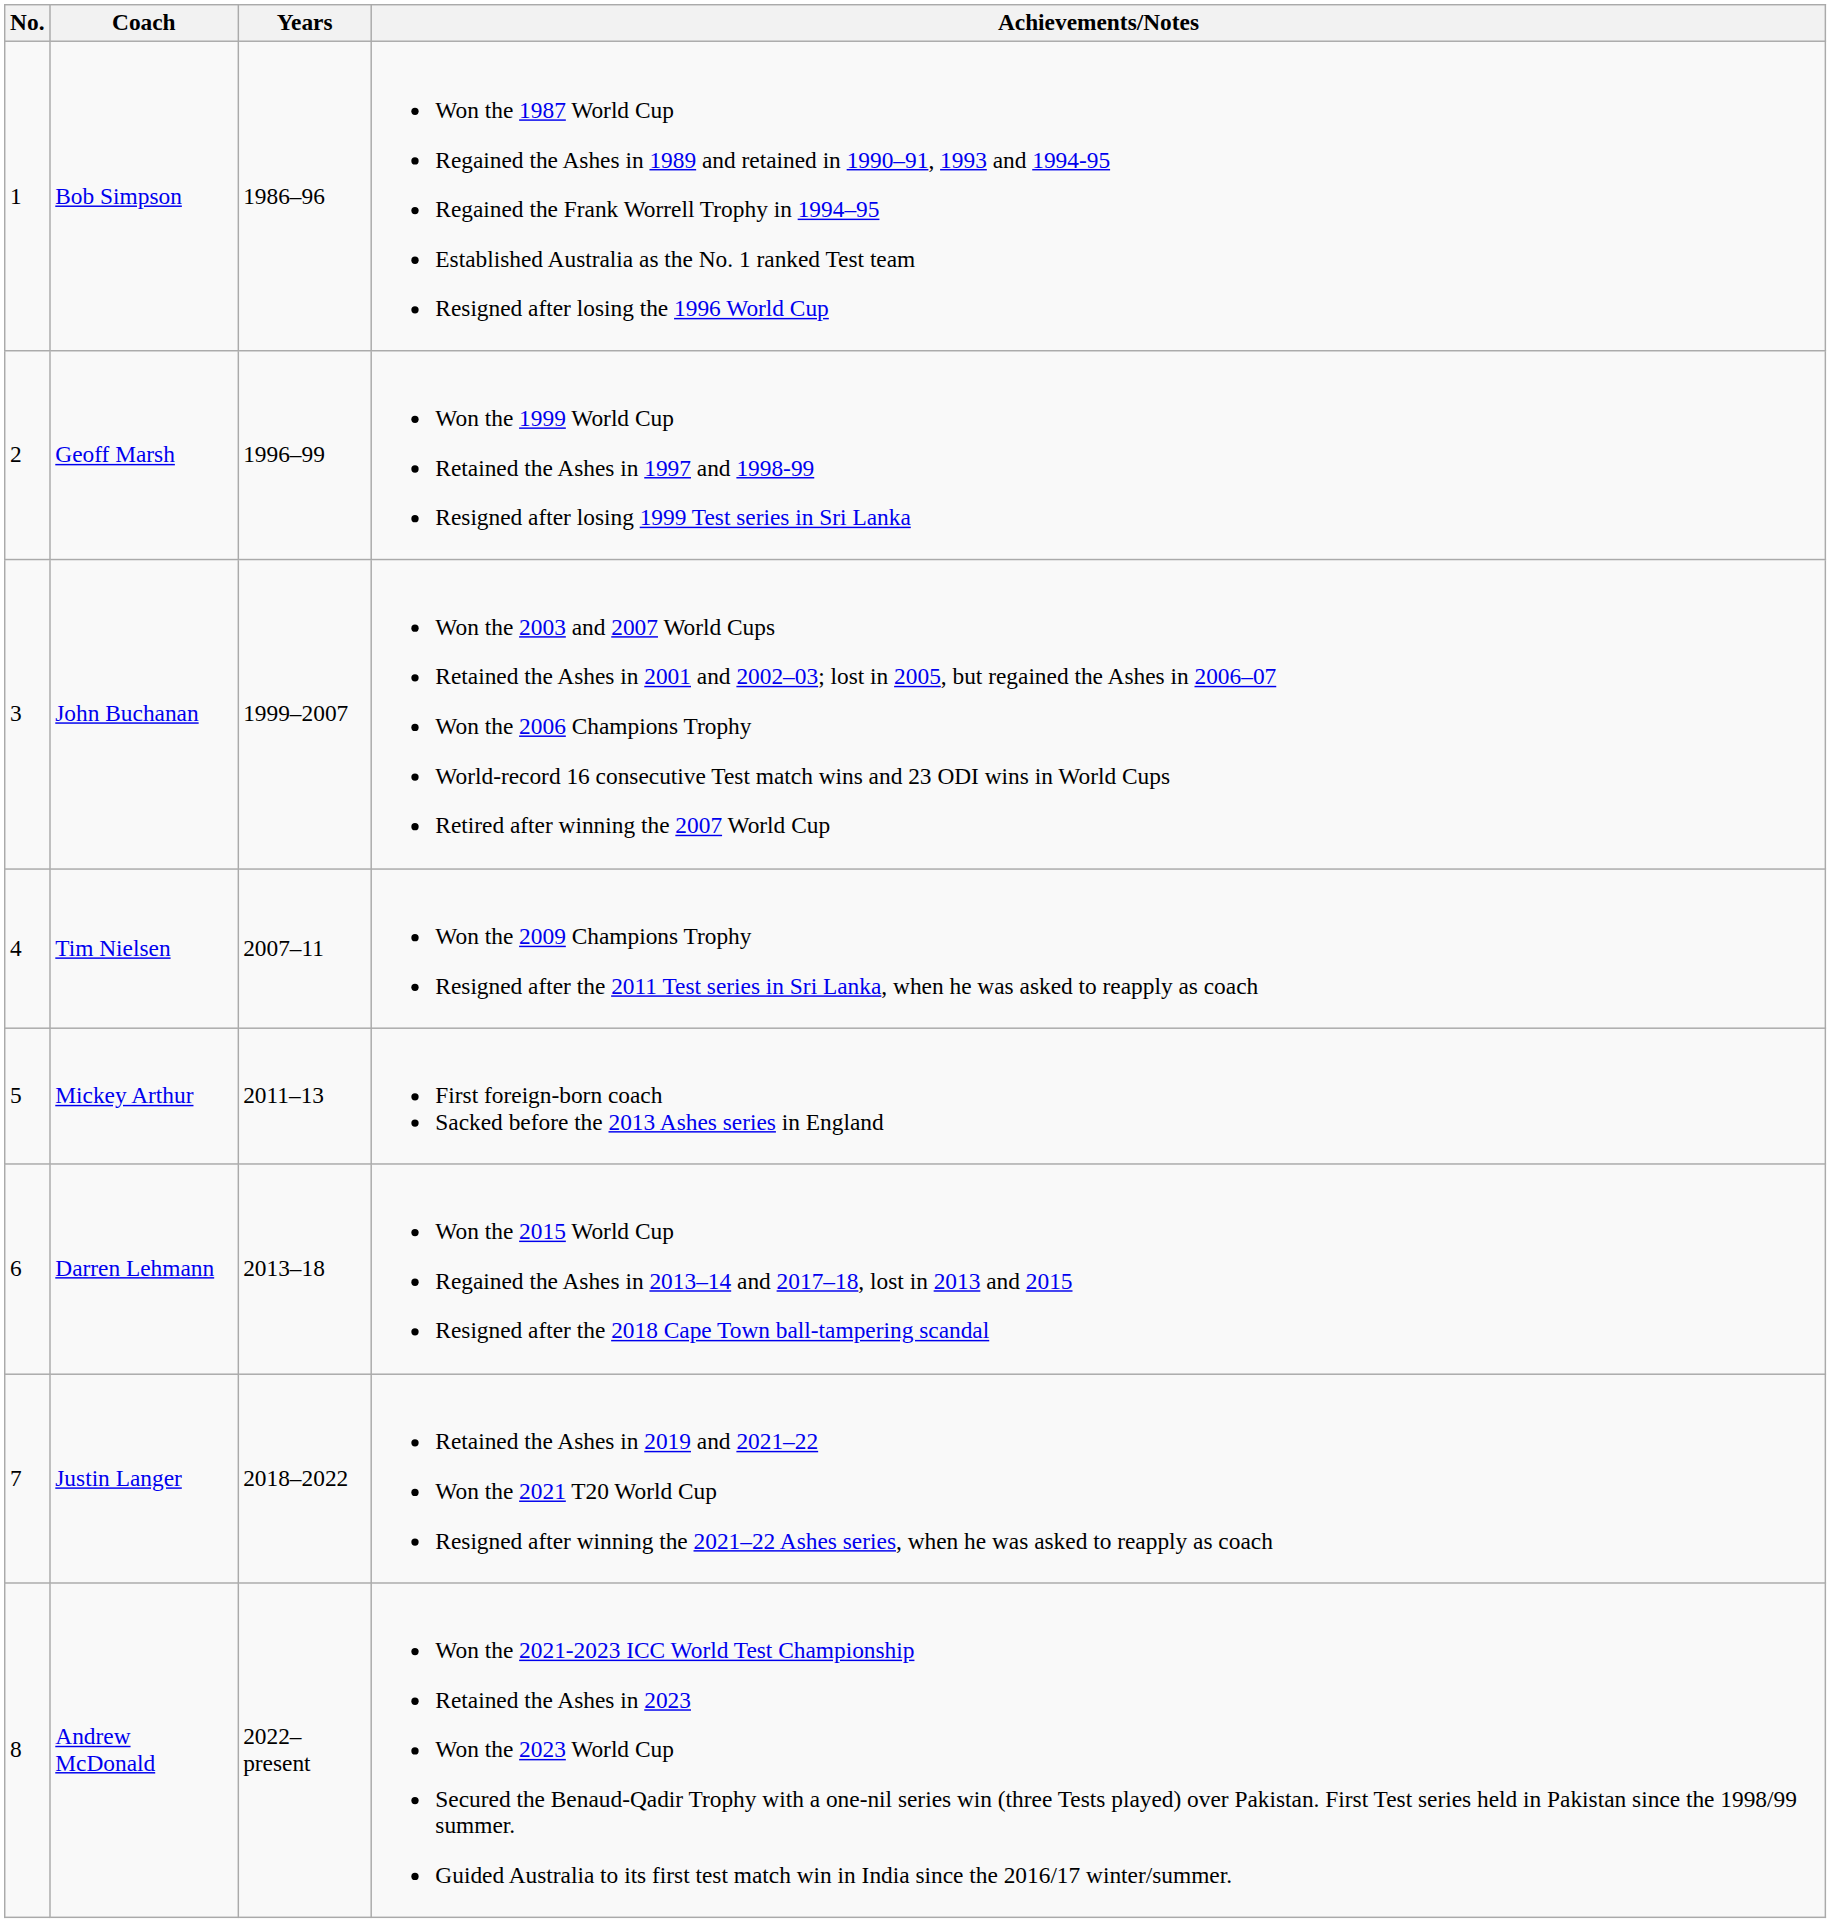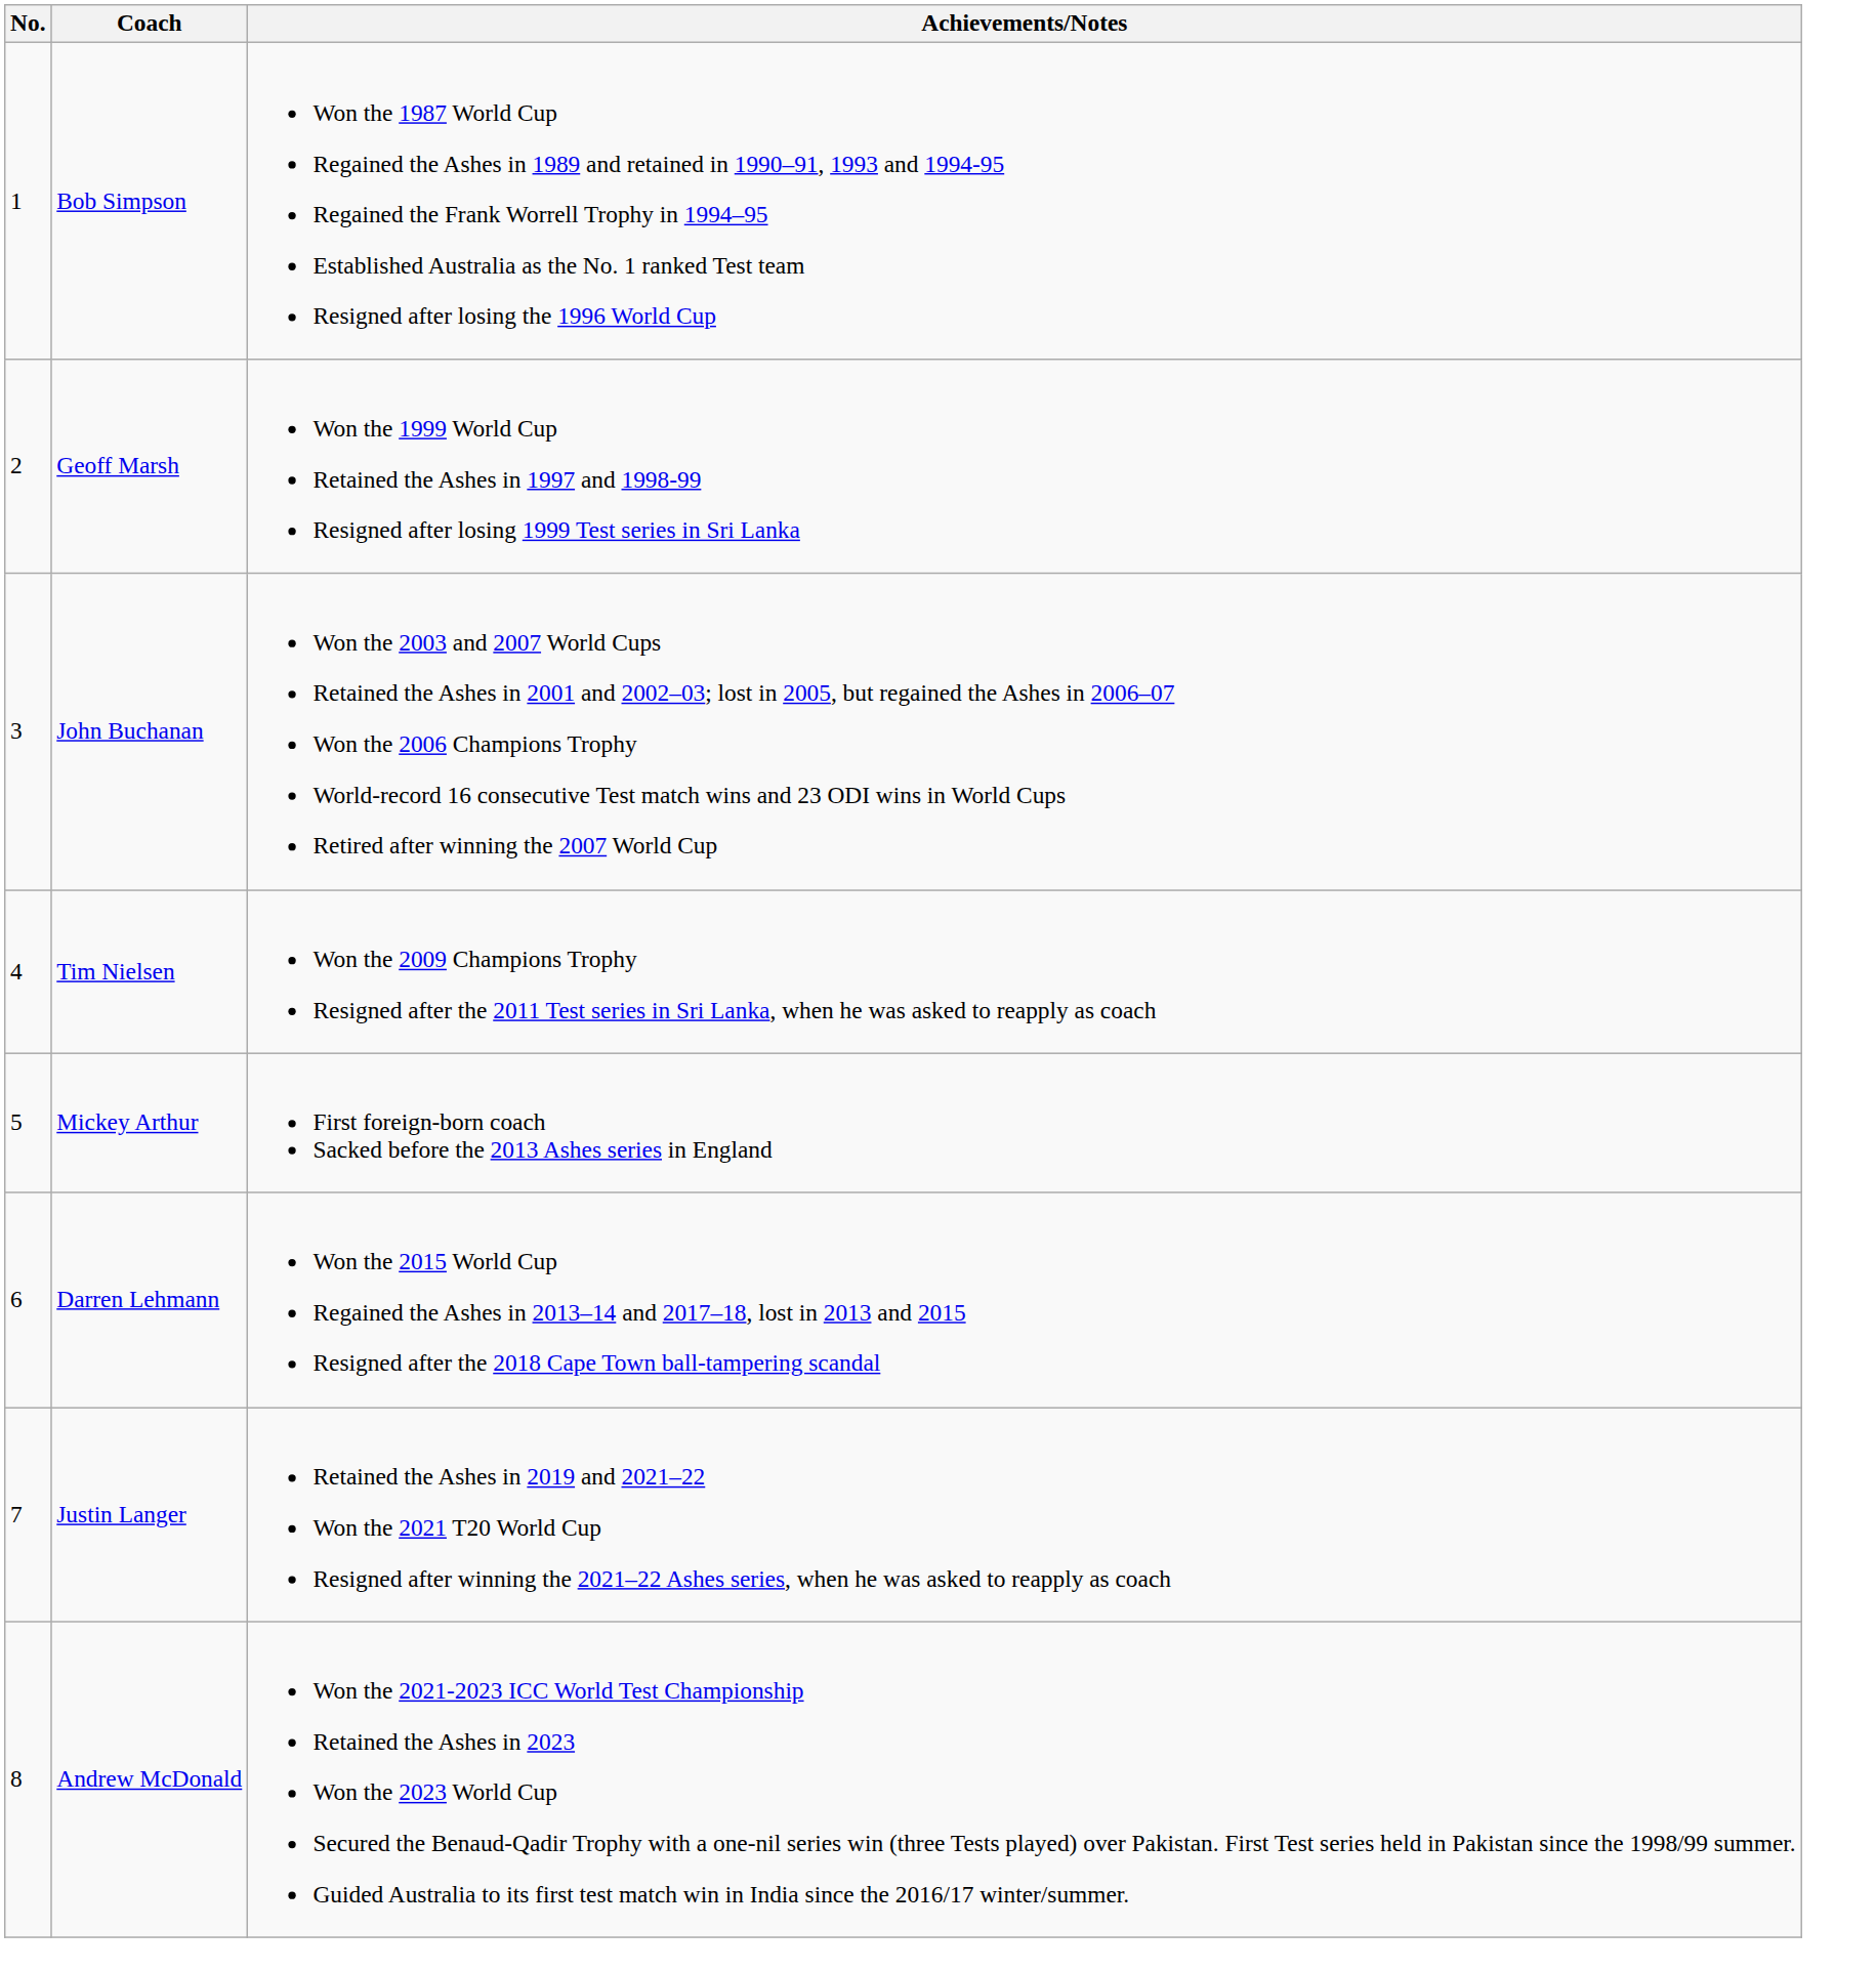 <table class="wikitable sortable">
 <tr>
 <th>No.</th>
 <th>Coach</th>
-<th>Years</th>
 <th>Achievements/Notes</th>
 </tr>
 <tr>
 <td>1</td>
 <td><a href='#'>Bob Simpson</a></td>
-<td>1986–96</td>
 <td><br><ul><li>Won the <a href='#'>1987</a> World Cup</li></ul><ul><li>Regained the Ashes in <a href='#'>1989</a> and retained in <a href='#'>1990–91</a>, <a href='#'>1993</a> and <a href='#'>1994-95</a></li></ul><ul><li>Regained the Frank Worrell Trophy in <a href='#'>1994–95</a></li></ul><ul><li>Established Australia as the No. 1 ranked Test team</li></ul><ul><li>Resigned after losing the <a href='#'>1996 World Cup</a></li></ul></td>
 </tr>
 <tr>
 <td>2</td>
 <td><a href='#'>Geoff Marsh</a></td>
-<td>1996–99</td>
 <td><br><ul><li>Won the <a href='#'>1999</a> World Cup</li></ul><ul><li>Retained the Ashes in <a href='#'>1997</a> and <a href='#'>1998-99</a></li></ul><ul><li>Resigned after losing <a href='#'>1999 Test series in Sri Lanka</a></li></ul></td>
 </tr>
 <tr>
 <td>3</td>
 <td><a href='#'>John Buchanan</a></td>
-<td>1999–2007</td>
 <td><br><ul><li>Won the <a href='#'>2003</a> and <a href='#'>2007</a> World Cups</li></ul><ul><li>Retained the Ashes in <a href='#'>2001</a> and <a href='#'>2002–03</a>; lost in <a href='#'>2005</a>, but regained the Ashes in <a href='#'>2006–07</a></li></ul><ul><li>Won the <a href='#'>2006</a> Champions Trophy</li></ul><ul><li>World-record 16 consecutive Test match wins and 23 ODI wins in World Cups</li></ul><ul><li>Retired after winning the <a href='#'>2007</a> World Cup</li></ul></td>
 </tr>
 <tr>
 <td>4</td>
 <td><a href='#'>Tim Nielsen</a></td>
-<td>2007–11</td>
 <td><br><ul><li>Won the <a href='#'>2009</a> Champions Trophy</li></ul><ul><li>Resigned after the <a href='#'>2011 Test series in Sri Lanka</a>, when he was asked to reapply as coach</li></ul></td>
 </tr>
 <tr>
 <td>5</td>
 <td><a href='#'>Mickey Arthur</a></td>
-<td>2011–13</td>
 <td><br><ul><li>First foreign-born coach</li><li>Sacked before the <a href='#'>2013 Ashes series</a> in England</li></ul></td>
 </tr>
 <tr>
 <td>6</td>
 <td><a href='#'>Darren Lehmann</a></td>
-<td>2013–18</td>
 <td><br><ul><li>Won the <a href='#'>2015</a> World Cup</li></ul><ul><li>Regained the Ashes in <a href='#'>2013–14</a> and <a href='#'>2017–18</a>, lost in <a href='#'>2013</a> and <a href='#'>2015</a></li></ul><ul><li>Resigned after the <a href='#'>2018 Cape Town ball-tampering scandal</a></li></ul></td>
 </tr>
 <tr>
 <td>7</td>
 <td><a href='#'>Justin Langer</a></td>
-<td>2018–2022</td>
 <td><br><ul><li>Retained the Ashes in <a href='#'>2019</a> and <a href='#'>2021–22</a></li></ul><ul><li>Won the <a href='#'>2021</a> T20 World Cup</li></ul><ul><li>Resigned after winning the <a href='#'>2021–22 Ashes series</a>, when he was asked to reapply as coach</li></ul></td>
 </tr>
 <tr>
 <td>8</td>
 <td><a href='#'> Andrew McDonald</a></td>
-<td>2022–present</td>
 <td><br><ul><li>Won the <a href='#'>2021-2023 ICC World Test Championship</a></li></ul><ul><li>Retained the Ashes in <a href='#'>2023</a></li></ul><ul><li>Won the <a href='#'>2023</a> World Cup</li></ul><ul><li>Secured the Benaud-Qadir Trophy with a one-nil series win (three Tests played) over Pakistan. First Test series held in Pakistan since the 1998/99 summer.</li></ul><ul><li>Guided Australia to its first test match win in India since the 2016/17 winter/summer.</li></ul></td>
 </tr>
 </table>
